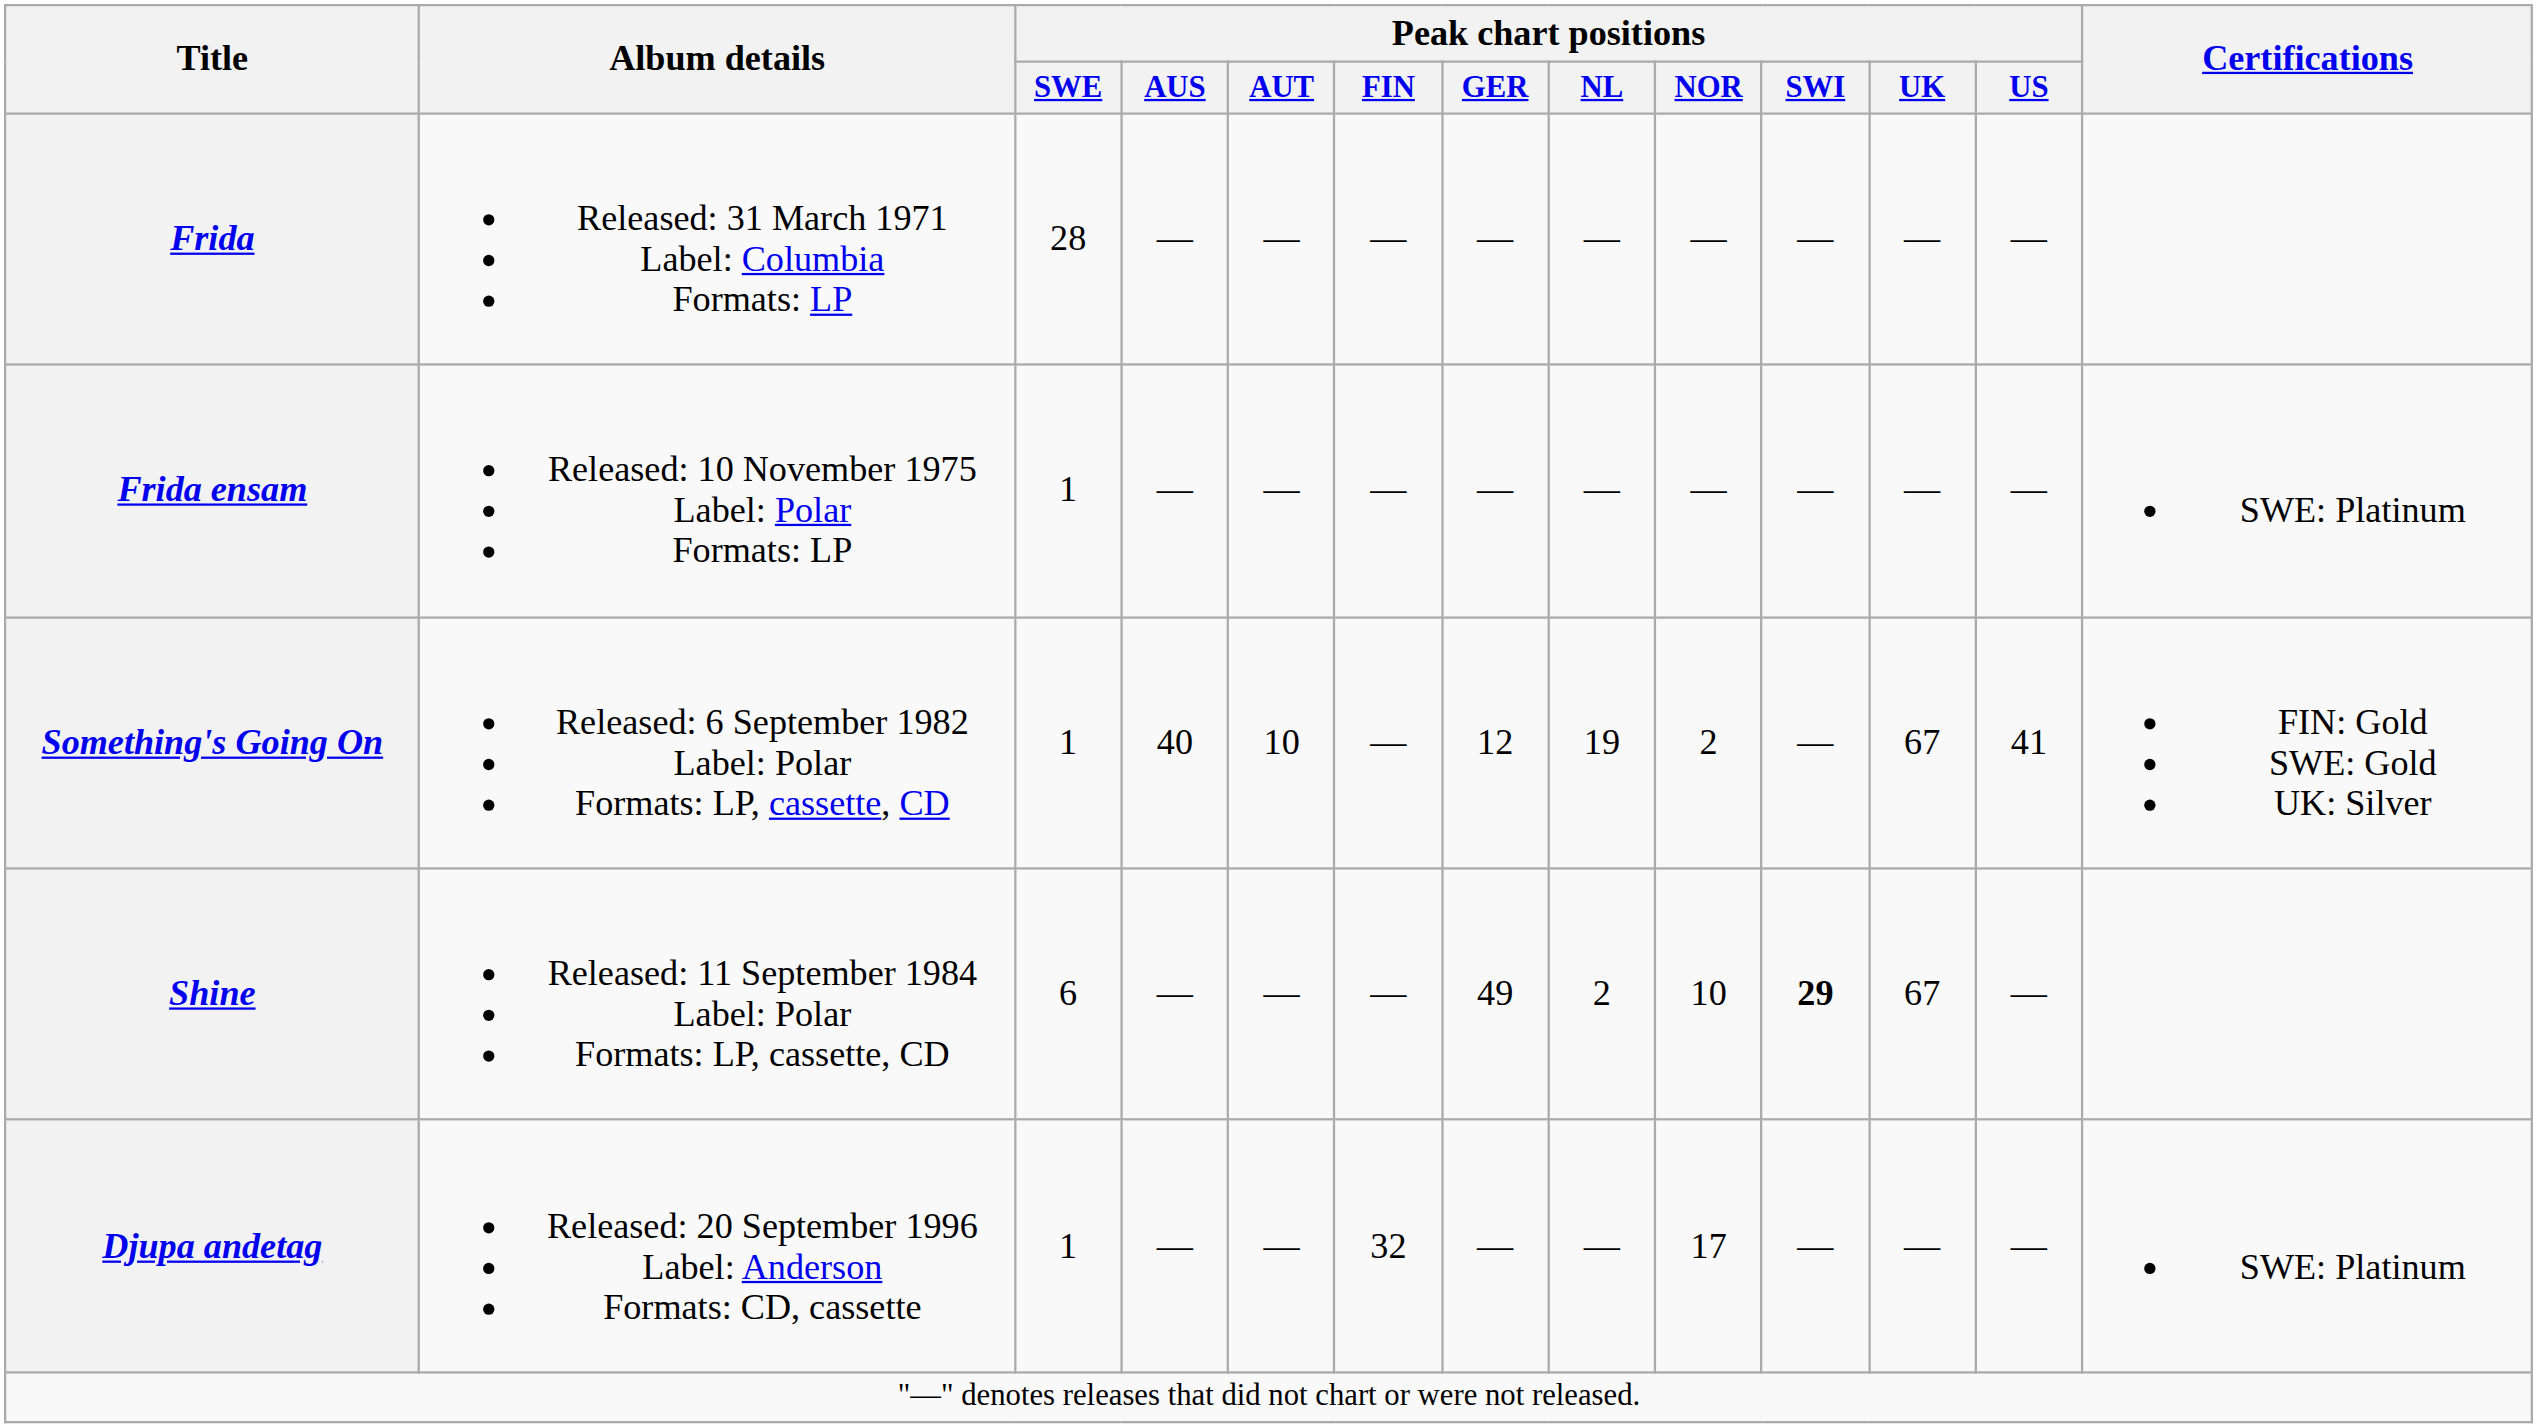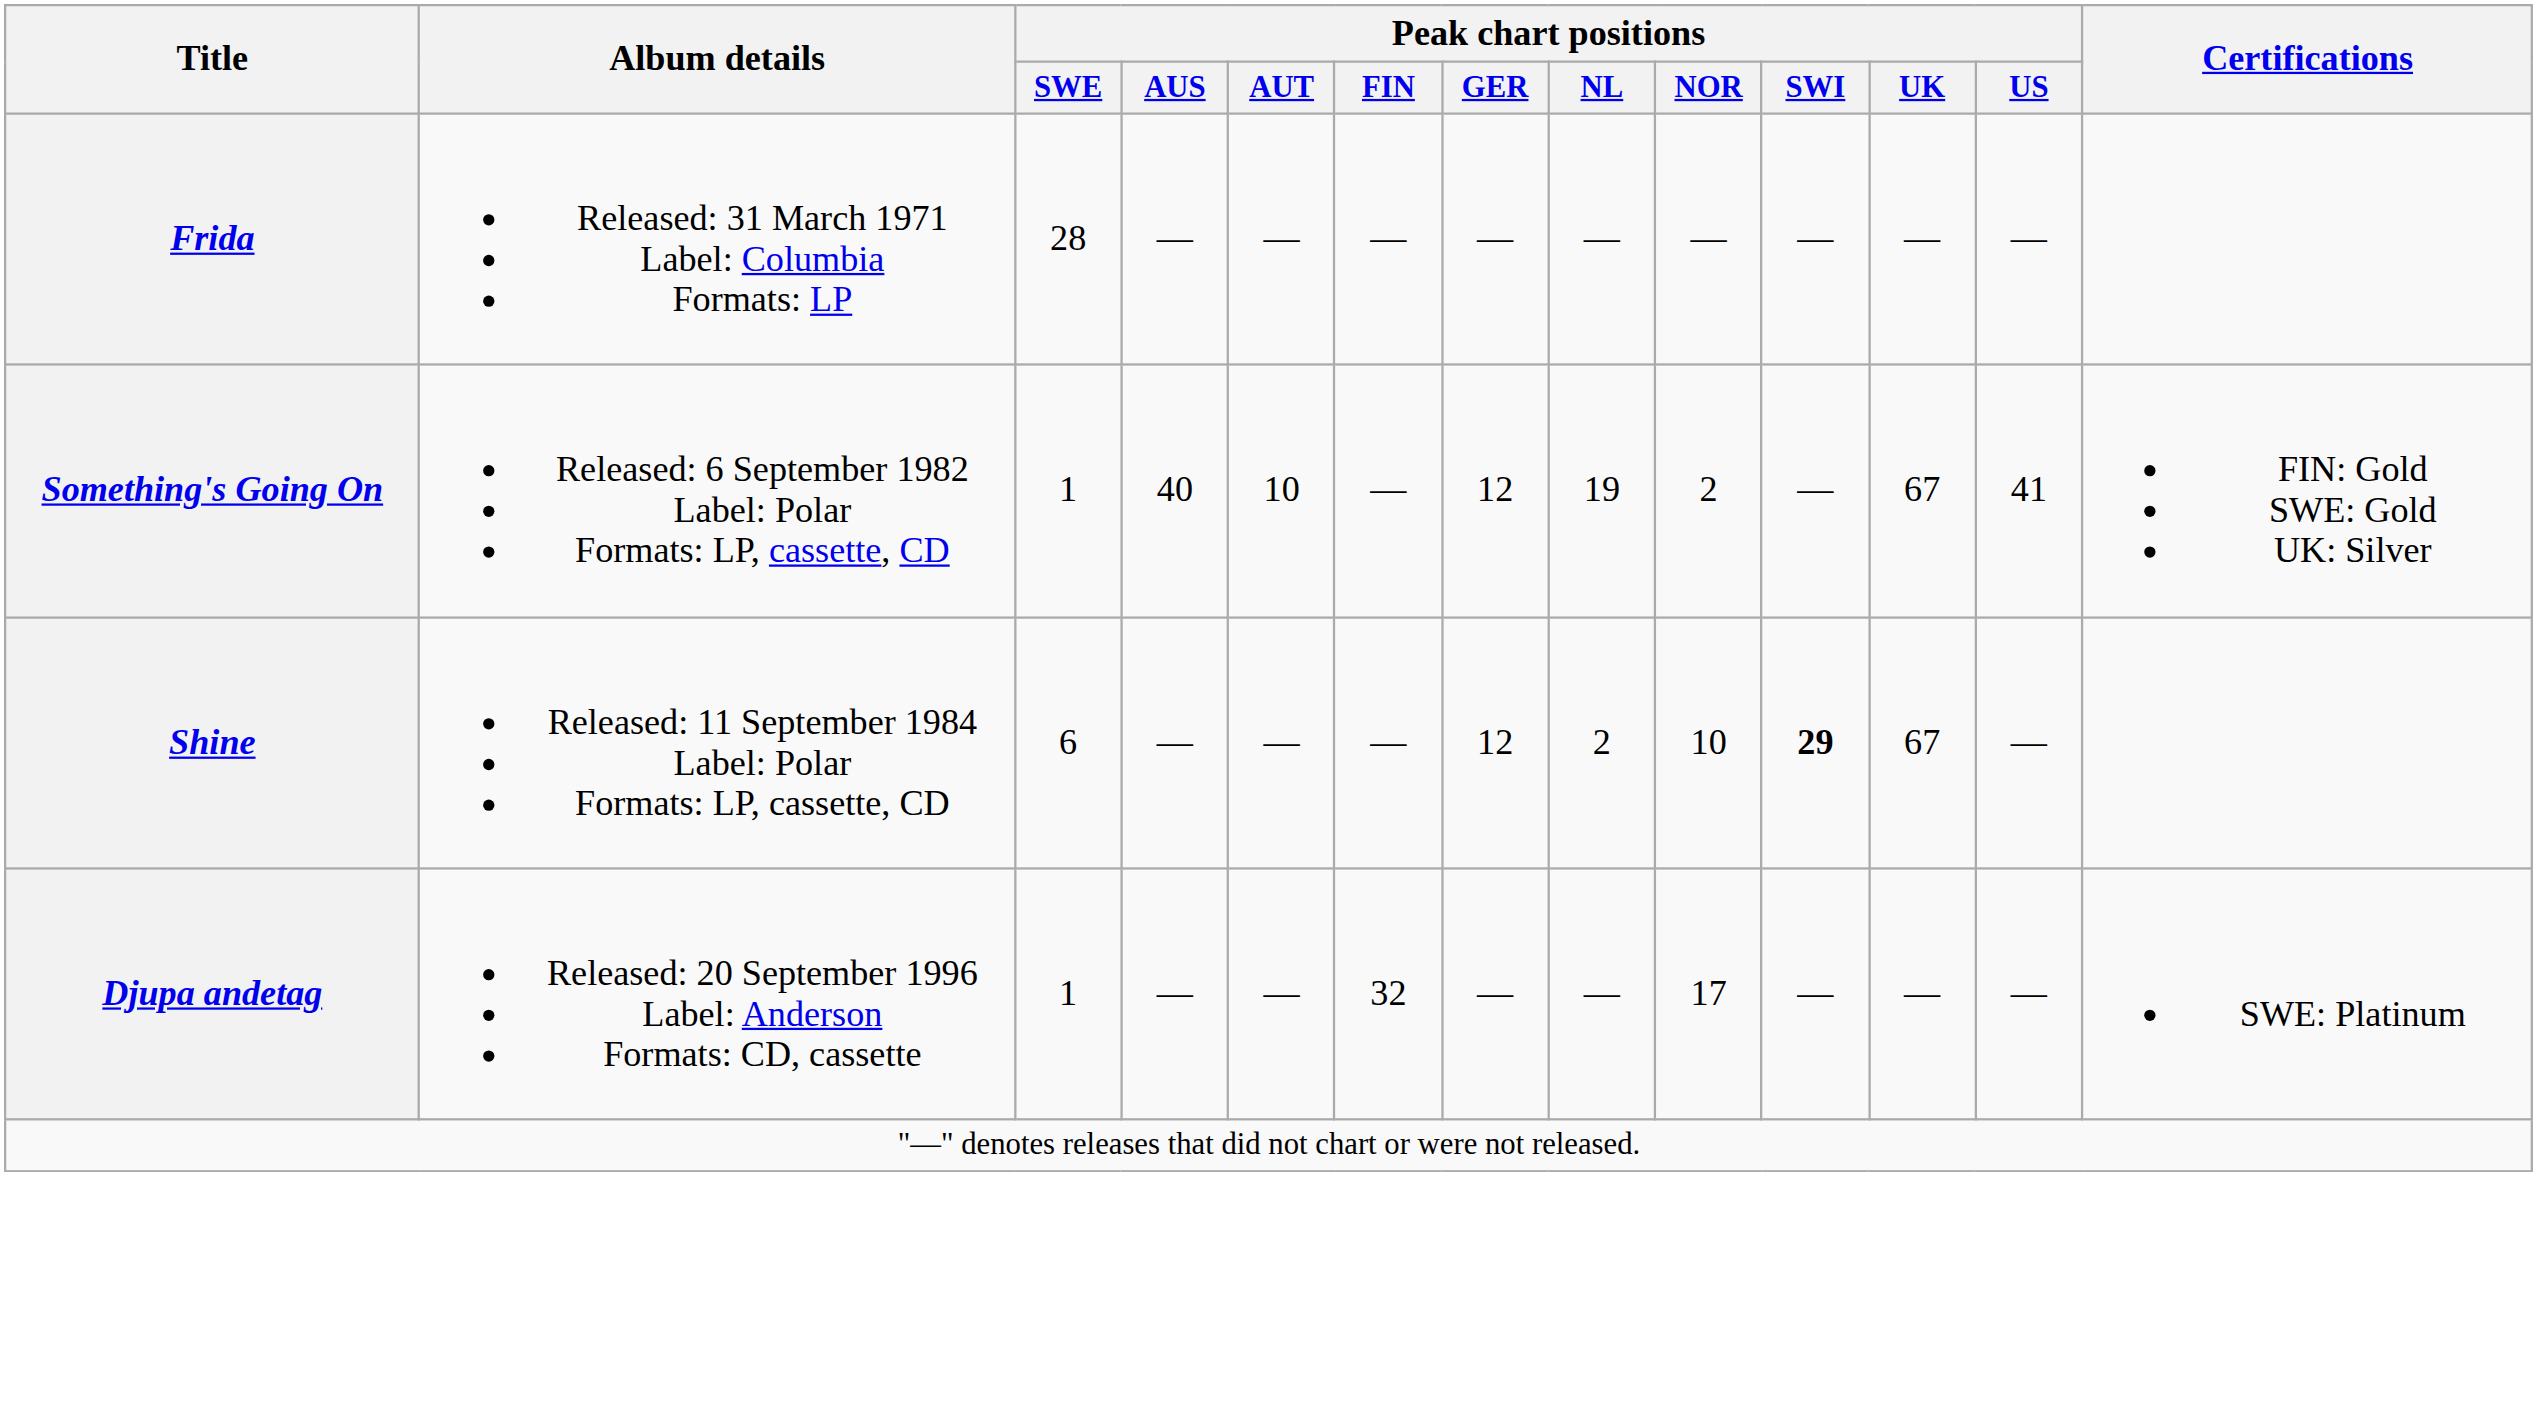 <table class="wikitable plainrowheaders" style="text-align:center;" border="1">
 <tr>
 <th scope="col" rowspan="2" style="width:11em;">Title</th>
 <th scope="col" rowspan="2" style="width:16em;">Album details</th>
 <th scope="col" colspan="10">Peak chart positions</th>
 <th scope="col" rowspan="2" style="width:12em;"><a href='#'>Certifications</a></th>
 </tr>
 <tr>
 <th scope="col" style="width:3em;font-size:85%;"><a href='#'>SWE</a><br></th>
 <th scope="col" style="width:3em;font-size:85%;"><a href='#'>AUS</a><br></th>
 <th scope="col" style="width:3em;font-size:85%;"><a href='#'>AUT</a><br></th>
 <th scope="col" style="width:3em;font-size:85%;"><a href='#'>FIN</a><br></th>
 <th scope="col" style="width:3em;font-size:85%;"><a href='#'>GER</a><br></th>
 <th scope="col" style="width:3em;font-size:85%;"><a href='#'>NL</a><br></th>
 <th scope="col" style="width:3em;font-size:85%;"><a href='#'>NOR</a><br></th>
 <th scope="col" style="width:3em;font-size:85%;"><a href='#'>SWI</a><br></th>
 <th scope="col" style="width:3em;font-size:85%;"><a href='#'>UK</a><br></th>
 <th scope="col" style="width:3em;font-size:85%;"><a href='#'>US</a><br></th>
 </tr>
 <tr>
 <th scope="row"><em><a href='#'>Frida</a></em></th>
 <td><br><ul><li>Released: 31 March 1971</li><li>Label: <a href='#'>Columbia</a></li><li>Formats: <a href='#'>LP</a></li></ul></td>
 <td>28</td>
 <td>—</td>
 <td>—</td>
 <td>—</td>
 <td>—</td>
 <td>—</td>
 <td>—</td>
 <td>—</td>
 <td>—</td>
 <td>—</td>
 <td></td>
 </tr>
 <tr>
-<th scope="row"><em><a href='#'>Frida ensam</a></em></th>
-<td><br><ul><li>Released: 10 November 1975</li><li>Label: <a href='#'>Polar</a></li><li>Formats: LP</li></ul></td>
-<td>1</td>
-<td>—</td>
-<td>—</td>
-<td>—</td>
-<td>—</td>
-<td>—</td>
-<td>—</td>
-<td>—</td>
-<td>—</td>
-<td>—</td>
-<td><br><ul><li>SWE: Platinum</li></ul></td>
-</tr>
-<tr>
 <th scope="row"><em><a href='#'>Something's Going On</a></em></th>
 <td><br><ul><li>Released: 6 September 1982</li><li>Label: Polar</li><li>Formats: LP, <a href='#'>cassette</a>, <a href='#'>CD</a></li></ul></td>
 <td>1</td>
 <td>40</td>
 <td>10</td>
 <td>—</td>
 <td>12</td>
 <td>19</td>
 <td>2</td>
 <td>—</td>
 <td>67</td>
 <td>41</td>
 <td><br><ul><li>FIN: Gold </li><li>SWE: Gold</li><li>UK: Silver </li></ul></td>
 </tr>
 <tr>
 <th scope="row"><em><a href='#'>Shine</a></em></th>
 <td><br><ul><li>Released: 11 September 1984</li><li>Label: Polar</li><li>Formats: LP, cassette, CD</li></ul></td>
 <td>6</td>
 <td>—</td>
 <td>—</td>
 <td>—</td>
-<td>49</td>
+<td>12</td>
 <td>2</td>
 <td>10</td>
 <td><strong>29</strong></td>
 <td>67</td>
 <td>—</td>
 <td></td>
 </tr>
 <tr>
 <th scope="row"><em><a href='#'>Djupa andetag</a></em></th>
 <td><br><ul><li>Released: 20 September 1996</li><li>Label: <a href='#'>Anderson</a></li><li>Formats: CD, cassette</li></ul></td>
 <td>1</td>
 <td>—</td>
 <td>—</td>
 <td>32</td>
 <td>—</td>
 <td>—</td>
 <td>17</td>
 <td>—</td>
 <td>—</td>
 <td>—</td>
 <td><br><ul><li>SWE: Platinum</li></ul></td>
 </tr>
 <tr>
 <td colspan="13" style="font-size: 85%" align=center>"—" denotes releases that did not chart or were not released.</td>
 </tr>
 </table>
